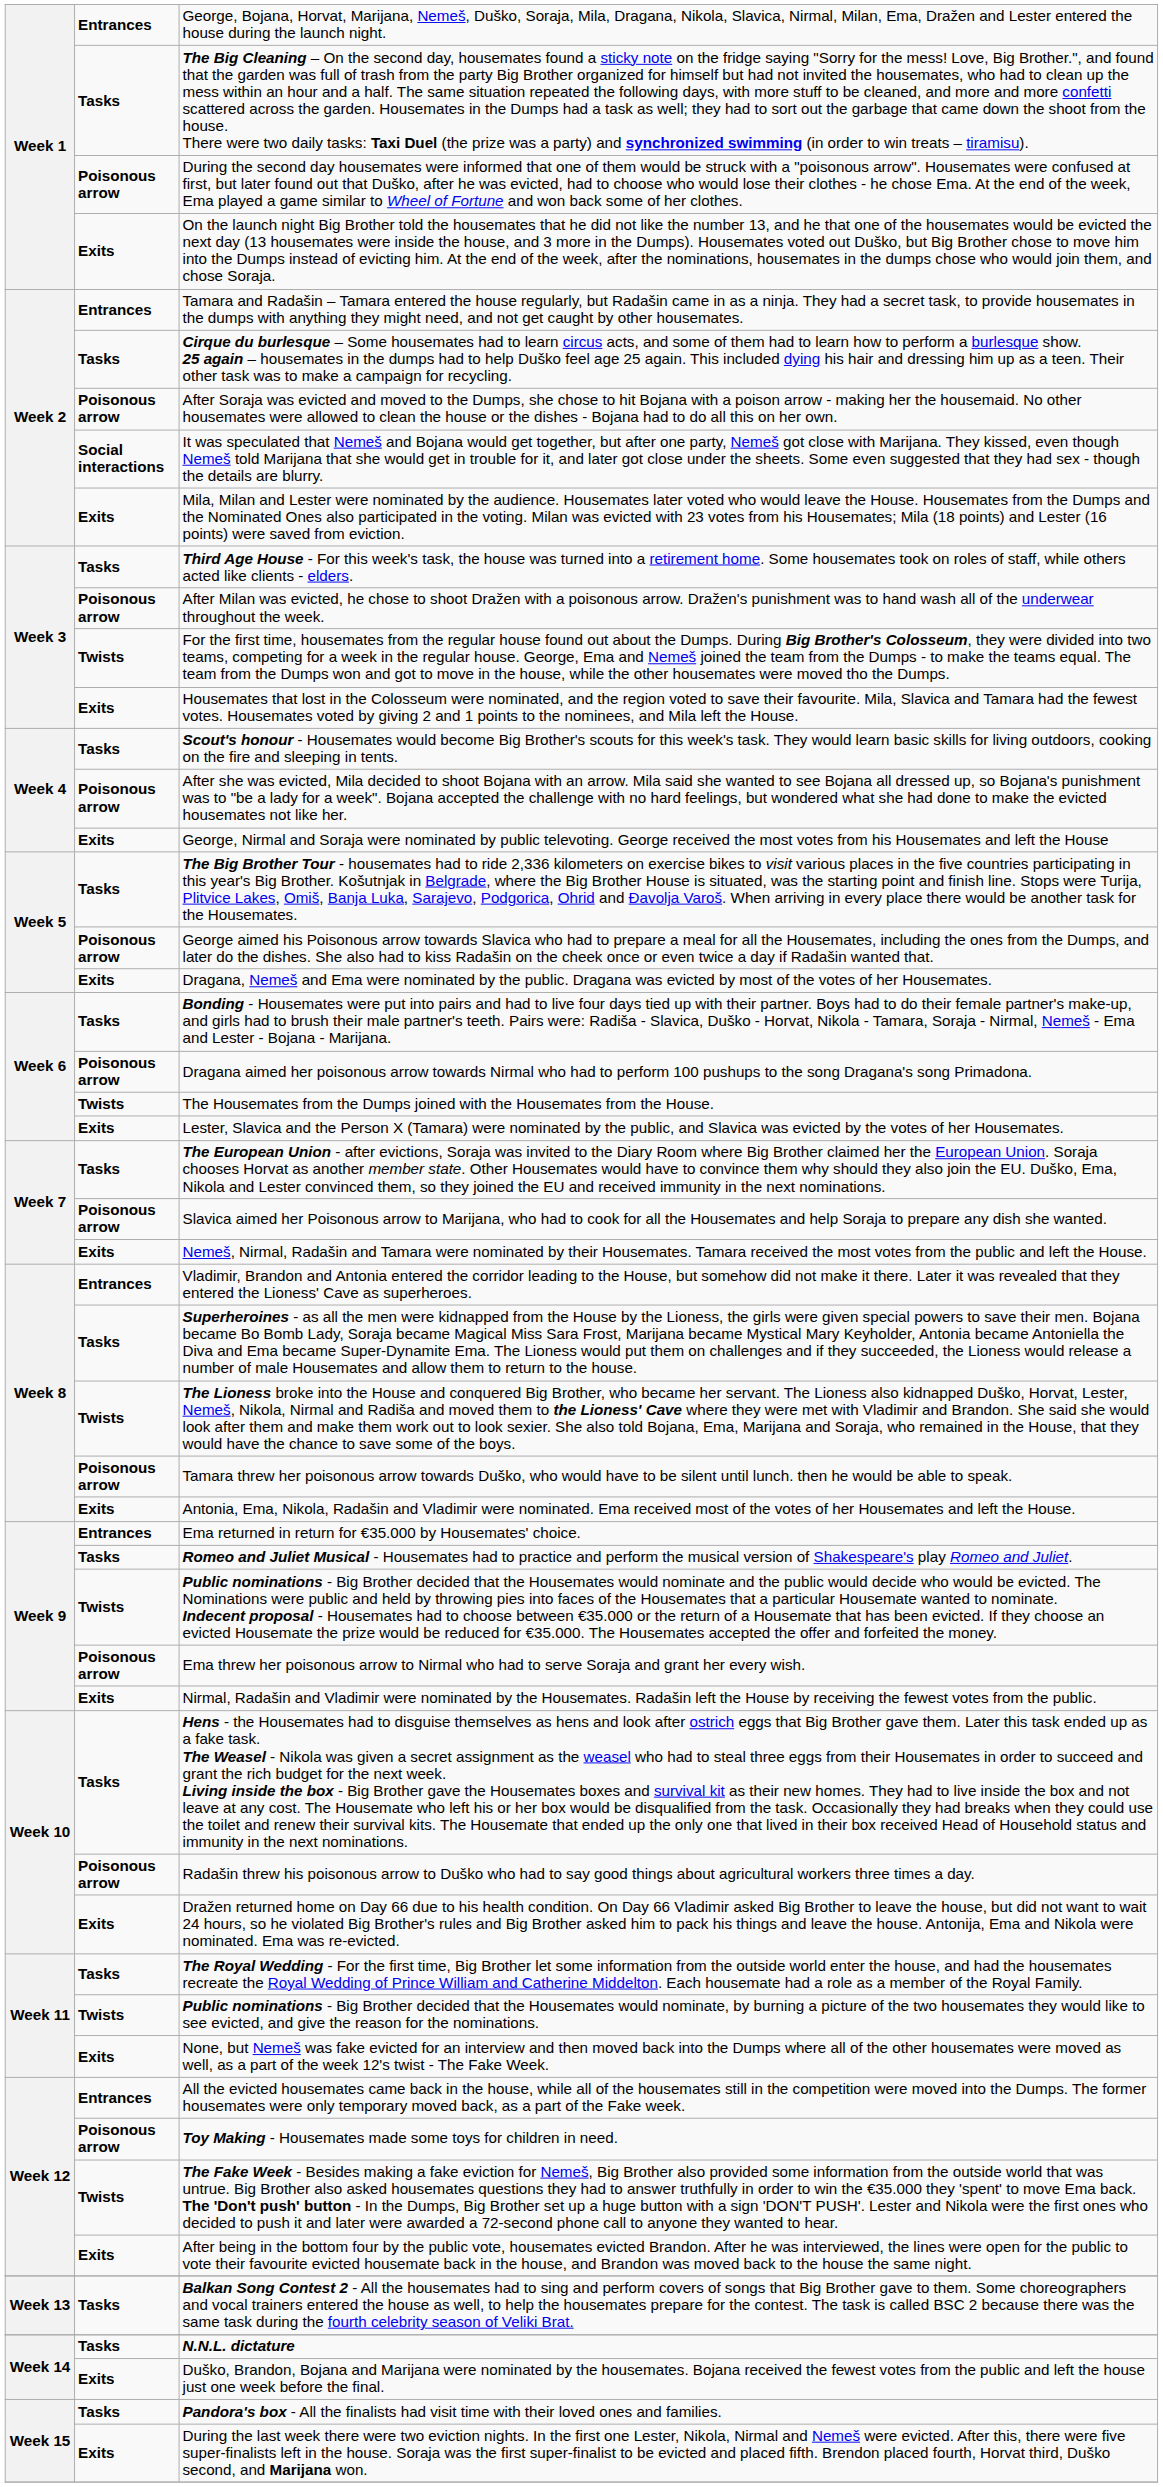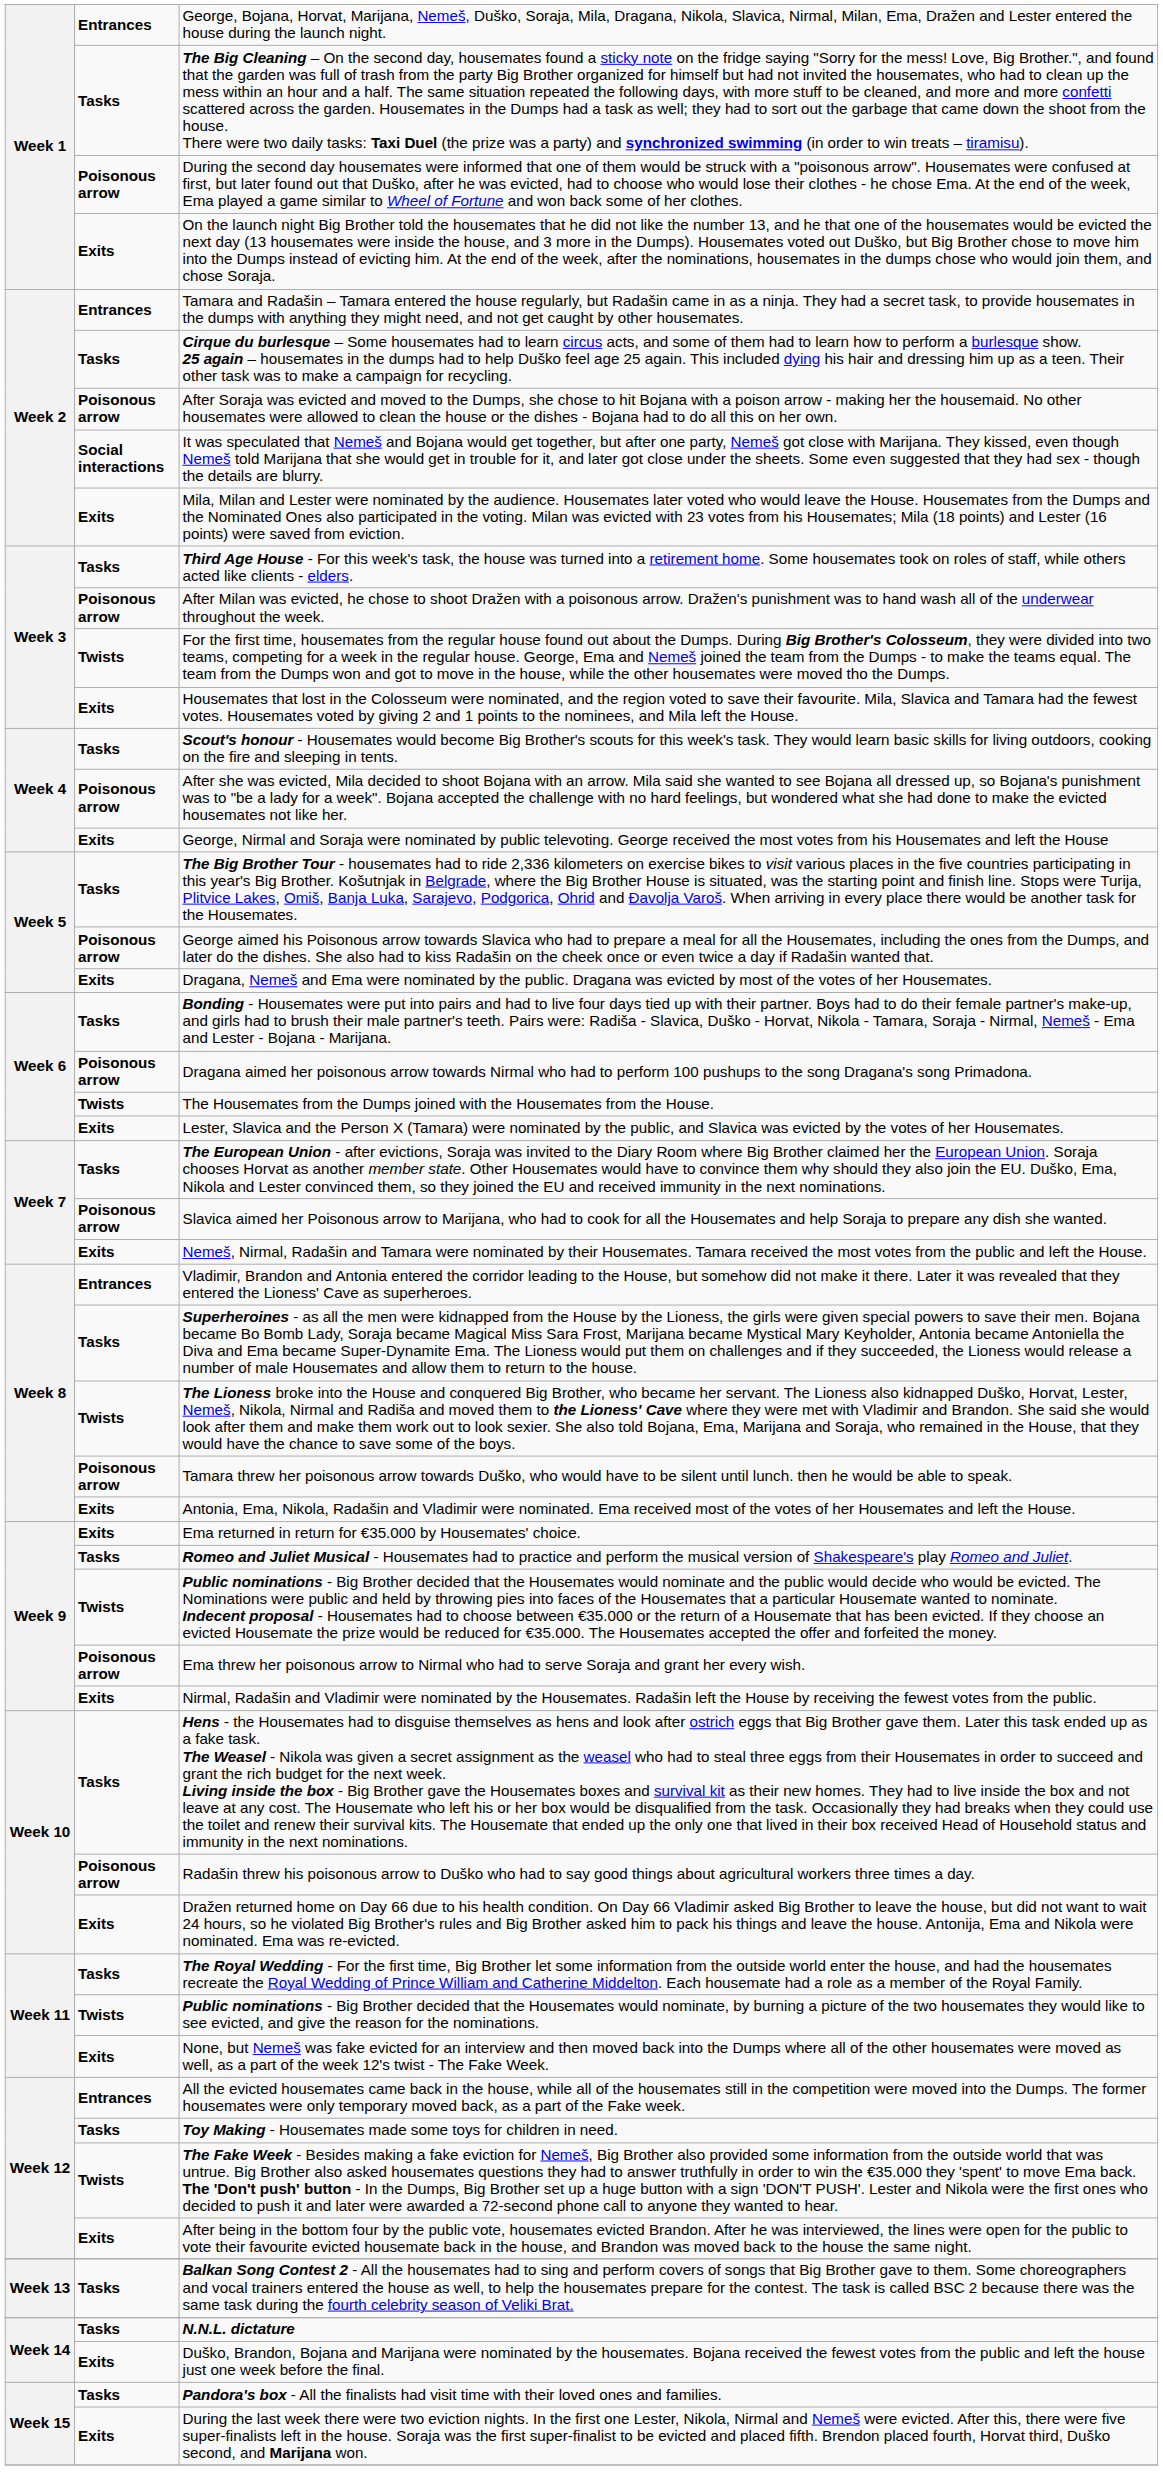 <table class="wikitable" style="width: 96%; margin-left: auto; margin-right: auto;">
 <tr>
 <th rowspan=4 style="width: 6%;"><strong>Week 1</strong></th>
 <td><strong>Entrances</strong></td>
 <td>George, Bojana, Horvat, Marijana, <a href='#'>Nemeš</a>, Duško, Soraja, Mila, Dragana, Nikola, Slavica, Nirmal, Milan, Ema, Dražen and Lester entered the house during the launch night.</td>
 </tr>
 <tr>
 <td><strong>Tasks</strong></td>
 <td><strong><em>The Big Cleaning</em></strong> – On the second day, housemates found a <a href='#'>sticky note</a> on the fridge saying "Sorry for the mess! Love, Big Brother.", and found that the garden was full of trash from the party Big Brother organized for himself but had not invited the housemates, who had to clean up the mess within an hour and a half. The same situation repeated the following days, with more stuff to be cleaned, and more and more <a href='#'>confetti</a> scattered across the garden. Housemates in the Dumps had a task as well; they had to sort out the garbage that came down the shoot from the house.<br>There were two daily tasks: <strong>Taxi Duel</strong> (the prize was a party) and <strong><a href='#'>synchronized swimming</a></strong> (in order to win treats – <a href='#'>tiramisu</a>).</td>
 </tr>
 <tr>
 <td><strong>Poisonous arrow</strong></td>
 <td>During the second day housemates were informed that one of them would be struck with a "poisonous arrow". Housemates were confused at first, but later found out that Duško, after he was evicted, had to choose who would lose their clothes - he chose Ema. At the end of the week, Ema played a game similar to <em><a href='#'>Wheel of Fortune</a></em> and won back some of her clothes.</td>
 </tr>
 <tr>
 <td><strong>Exits</strong></td>
 <td>On the launch night Big Brother told the housemates that he did not like the number 13, and he that one of the housemates would be evicted the next day (13 housemates were inside the house, and 3 more in the Dumps). Housemates voted out Duško, but Big Brother chose to move him into the Dumps instead of evicting him. At the end of the week, after the nominations, housemates in the dumps chose who would join them, and chose Soraja.</td>
 </tr>
 <tr>
 <th rowspan=5 style="width: 6%;"><strong>Week 2</strong></th>
 <td><strong>Entrances</strong></td>
 <td>Tamara and Radašin – Tamara entered the house regularly, but Radašin came in as a ninja. They had a secret task, to provide housemates in the dumps with anything they might need, and not get caught by other housemates.</td>
 </tr>
 <tr>
 <td><strong>Tasks</strong></td>
 <td><strong><em>Cirque du burlesque</em></strong> – Some housemates had to learn <a href='#'>circus</a> acts, and some of them had to learn how to perform a <a href='#'>burlesque</a> show.<br><strong><em>25 again</em></strong> – housemates in the dumps had to help Duško feel age 25 again. This included <a href='#'>dying</a> his hair and dressing him up as a teen. Their other task was to make a campaign for recycling.</td>
 </tr>
 <tr>
 <td><strong>Poisonous arrow</strong></td>
 <td>After Soraja was evicted and moved to the Dumps, she chose to hit Bojana with a poison arrow - making her the housemaid. No other housemates were allowed to clean the house or the dishes - Bojana had to do all this on her own.</td>
 </tr>
 <tr>
 <td><strong>Social interactions</strong></td>
 <td>It was speculated that <a href='#'>Nemeš</a> and Bojana would get together, but after one party, <a href='#'>Nemeš</a> got close with Marijana. They kissed, even though <a href='#'>Nemeš</a> told Marijana that she would get in trouble for it, and later got close under the sheets. Some even suggested that they had sex - though the details are blurry.</td>
 </tr>
 <tr>
 <td><strong>Exits</strong></td>
 <td>Mila, Milan and Lester were nominated by the audience. Housemates later voted who would leave the House. Housemates from the Dumps and the Nominated Ones also participated in the voting. Milan was evicted with 23 votes from his Housemates; Mila (18 points) and Lester (16 points) were saved from eviction.</td>
 </tr>
 <tr>
 <th rowspan=4 style="width: 6%;"><strong>Week 3</strong></th>
 <td><strong>Tasks</strong></td>
 <td><strong><em>Third Age House</em></strong> - For this week's task, the house was turned into a <a href='#'>retirement home</a>. Some housemates took on roles of staff, while others acted like clients - <a href='#'>elders</a>.</td>
 </tr>
 <tr>
 <td><strong>Poisonous arrow</strong></td>
 <td>After Milan was evicted, he chose to shoot Dražen with a poisonous arrow. Dražen's punishment was to hand wash all of the <a href='#'>underwear</a> throughout the week.</td>
 </tr>
 <tr>
 <td><strong>Twists</strong></td>
 <td>For the first time, housemates from the regular house found out about the Dumps. During <strong><em>Big Brother's Colosseum</em></strong>, they were divided into two teams, competing for a week in the regular house. George, Ema and <a href='#'>Nemeš</a> joined the team from the Dumps - to make the teams equal. The team from the Dumps won and got to move in the house, while the other housemates were moved tho the Dumps.</td>
 </tr>
 <tr>
 <td><strong>Exits</strong></td>
 <td>Housemates that lost in the Colosseum were nominated, and the region voted to save their favourite. Mila, Slavica and Tamara had the fewest votes. Housemates voted by giving 2 and 1 points to the nominees, and Mila left the House.</td>
 </tr>
 <tr>
 <th rowspan=3 style="width: 6%;"><strong>Week 4</strong></th>
 <td><strong>Tasks</strong></td>
 <td><strong><em>Scout's honour</em></strong> - Housemates would become Big Brother's scouts for this week's task. They would learn basic skills for living outdoors, cooking on the fire and sleeping in tents.</td>
 </tr>
 <tr>
 <td><strong>Poisonous arrow</strong></td>
 <td>After she was evicted, Mila decided to shoot Bojana with an arrow. Mila said she wanted to see Bojana all dressed up, so Bojana's punishment was to "be a lady for a week". Bojana accepted the challenge with no hard feelings, but wondered what she had done to make the evicted housemates not like her.</td>
 </tr>
 <tr>
 <td><strong>Exits</strong></td>
 <td>George, Nirmal and Soraja were nominated by public televoting. George received the most votes from his Housemates and left the House</td>
 </tr>
 <tr>
 <th rowspan=3 style="width: 6%;"><strong>Week 5</strong></th>
 <td><strong>Tasks</strong></td>
 <td><strong><em>The Big Brother Tour</em></strong> - housemates had to ride 2,336 kilometers on exercise bikes to <em>visit</em> various places in the five countries participating in this year's Big Brother. Košutnjak in <a href='#'>Belgrade</a>, where the Big Brother House is situated, was the starting point and finish line. Stops were Turija, <a href='#'>Plitvice Lakes</a>, <a href='#'>Omiš</a>, <a href='#'>Banja Luka</a>, <a href='#'>Sarajevo</a>, <a href='#'>Podgorica</a>, <a href='#'>Ohrid</a> and <a href='#'>Đavolja Varoš</a>. When arriving in every place there would be another task for the Housemates.</td>
 </tr>
 <tr>
 <td><strong>Poisonous arrow</strong></td>
 <td>George aimed his Poisonous arrow towards Slavica who had to prepare a meal for all the Housemates, including the ones from the Dumps, and later do the dishes. She also had to kiss Radašin on the cheek once or even twice a day if Radašin wanted that.</td>
 </tr>
 <tr>
 <td><strong>Exits</strong></td>
 <td>Dragana, <a href='#'>Nemeš</a> and Ema were nominated by the public. Dragana was evicted by most of the votes of her Housemates.</td>
 </tr>
 <tr>
 <th rowspan=4 style="width: 6%;"><strong>Week 6</strong></th>
 <td><strong>Tasks</strong></td>
 <td><strong><em>Bonding</em></strong> - Housemates were put into pairs and had to live four days tied up with their partner. Boys had to do their female partner's make-up, and girls had to brush their male partner's teeth. Pairs were: Radiša - Slavica, Duško - Horvat, Nikola - Tamara, Soraja - Nirmal, <a href='#'>Nemeš</a> - Ema and Lester - Bojana - Marijana.</td>
 </tr>
 <tr>
 <td><strong>Poisonous arrow</strong></td>
 <td>Dragana aimed her poisonous arrow towards Nirmal who had to perform 100 pushups to the song Dragana's song Primadona.</td>
 </tr>
 <tr>
 <td><strong>Twists</strong></td>
 <td>The Housemates from the Dumps joined with the Housemates from the House.</td>
 </tr>
 <tr>
 <td><strong>Exits</strong></td>
 <td>Lester, Slavica and the Person X (Tamara) were nominated by the public, and Slavica was evicted by the votes of her Housemates.</td>
 </tr>
 <tr>
 <th rowspan=3 style="width: 6%;"><strong>Week 7</strong></th>
 <td><strong>Tasks</strong></td>
 <td><strong><em>The European Union</em></strong> - after evictions, Soraja was invited to the Diary Room where Big Brother claimed her the <a href='#'>European Union</a>. Soraja chooses Horvat as another <em>member state</em>. Other Housemates would have to convince them why should they also join the EU. Duško, Ema, Nikola and Lester convinced them, so they joined the EU and received immunity in the next nominations.</td>
 </tr>
 <tr>
 <td><strong>Poisonous arrow</strong></td>
 <td>Slavica aimed her Poisonous arrow to Marijana, who had to cook for all the Housemates and help Soraja to prepare any dish she wanted.</td>
 </tr>
 <tr>
 <td><strong>Exits</strong></td>
 <td><a href='#'>Nemeš</a>, Nirmal, Radašin and Tamara were nominated by their Housemates. Tamara received the most votes from the public and left the House.</td>
 </tr>
 <tr>
 <th rowspan=5 style="width: 6%;"><strong>Week 8</strong></th>
 <td><strong>Entrances</strong></td>
 <td>Vladimir, Brandon and Antonia entered the corridor leading to the House, but somehow did not make it there. Later it was revealed that they entered the Lioness' Cave as superheroes.</td>
 </tr>
 <tr>
 <td><strong>Tasks</strong></td>
 <td><strong><em>Superheroines</em></strong> - as all the men were kidnapped from the House by the Lioness, the girls were given special powers to save their men. Bojana became Bo Bomb Lady, Soraja became Magical Miss Sara Frost, Marijana became Mystical Mary Keyholder, Antonia became Antoniella the Diva and Ema became Super-Dynamite Ema. The Lioness would put them on challenges and if they succeeded, the Lioness would release a number of male Housemates and allow them to return to the house.</td>
 </tr>
 <tr>
 <td><strong>Twists</strong></td>
 <td><strong><em>The Lioness</em></strong> broke into the House and conquered Big Brother, who became her servant. The Lioness also kidnapped Duško, Horvat, Lester, <a href='#'>Nemeš</a>, Nikola, Nirmal and Radiša and moved them to <strong><em>the Lioness' Cave</em></strong> where they were met with Vladimir and Brandon. She said she would look after them and make them work out to look sexier. She also told Bojana, Ema, Marijana and Soraja, who remained in the House, that they would have the chance to save some of the boys.</td>
 </tr>
 <tr>
 <td><strong>Poisonous arrow</strong></td>
 <td>Tamara threw her poisonous arrow towards Duško, who would have to be silent until lunch. then he would be able to speak.</td>
 </tr>
 <tr>
 <td><strong>Exits</strong></td>
 <td>Antonia, Ema, Nikola, Radašin and Vladimir were nominated. Ema received most of the votes of her Housemates and left the House.</td>
 </tr>
 <tr>
 <th rowspan=5 style="width: 6%;"><strong>Week 9</strong></th>
-<td><strong>Entrances</strong></td>
+<td><strong>Exits</strong></td>
 <td>Ema returned in return for €35.000 by Housemates' choice.</td>
 </tr>
 <tr>
 <td><strong>Tasks</strong></td>
 <td><strong><em>Romeo and Juliet Musical</em></strong> - Housemates had to practice and perform the musical version of <a href='#'>Shakespeare's</a> play <em><a href='#'>Romeo and Juliet</a></em>.</td>
 </tr>
 <tr>
 <td><strong>Twists</strong></td>
 <td><strong><em>Public nominations</em></strong> - Big Brother decided that the Housemates would nominate and the public would decide who would be evicted. The Nominations were public and held by throwing pies into faces of the Housemates that a particular Housemate wanted to nominate.<br><strong><em>Indecent proposal</em></strong> - Housemates had to choose between €35.000  or the return of a Housemate that has been evicted. If they choose an evicted Housemate the prize would be reduced for €35.000. The Housemates accepted the offer and forfeited the money.</td>
 </tr>
 <tr>
 <td><strong>Poisonous arrow</strong></td>
 <td>Ema threw her poisonous arrow to Nirmal who had to serve Soraja and grant her every wish.</td>
 </tr>
 <tr>
 <td><strong>Exits</strong></td>
 <td>Nirmal, Radašin and Vladimir were nominated by the Housemates. Radašin left the House by receiving the fewest votes from the public.</td>
 </tr>
 <tr>
 <th rowspan=3 style="width: 6%;"><strong>Week 10</strong></th>
 <td><strong>Tasks</strong></td>
 <td><strong><em>Hens</em></strong> - the Housemates had to disguise themselves as hens and look after <a href='#'>ostrich</a> eggs that Big Brother gave them. Later this task ended up as a fake task.<br><strong><em>The Weasel</em></strong> - Nikola was given a secret assignment as the <a href='#'>weasel</a> who had to steal three eggs from their Housemates in order to succeed and grant the rich budget for the next week.<br><strong><em>Living inside the box</em></strong> - Big Brother gave the Housemates boxes and <a href='#'>survival kit</a> as their new homes. They had to live inside the box and not leave at any cost. The Housemate who left his or her box would be disqualified from the task. Occasionally they had breaks when they could use the toilet and renew their survival kits. The Housemate that ended up the only one that lived in their box received Head of Household status and immunity in the next nominations.</td>
 </tr>
 <tr>
 <td><strong>Poisonous arrow</strong></td>
 <td>Radašin threw his poisonous arrow to Duško who had to say good things about agricultural workers three times a day.</td>
 </tr>
 <tr>
 <td><strong>Exits</strong></td>
 <td>Dražen returned home on Day 66 due to his health condition. On Day 66 Vladimir asked Big Brother to leave the house, but did not want to wait 24 hours, so he violated Big Brother's rules and Big Brother asked him to pack his things and leave the house. Antonija, Ema and Nikola were nominated. Ema was re-evicted.</td>
 </tr>
 <tr>
 <th rowspan=3 style="width: 6%;"><strong>Week 11</strong></th>
 <td><strong>Tasks</strong></td>
 <td><strong><em>The Royal Wedding</em></strong> - For the first time, Big Brother let some information from the outside world enter the house, and had the housemates recreate the <a href='#'>Royal Wedding of Prince William and Catherine Middelton</a>. Each housemate had a role as a member of the Royal Family.</td>
 </tr>
 <tr>
 <td><strong>Twists</strong></td>
 <td><strong><em>Public nominations</em></strong> - Big Brother decided that the Housemates would nominate, by burning a picture of the two housemates they would like to see evicted, and give the reason for the nominations.</td>
 </tr>
 <tr>
 <td><strong>Exits</strong></td>
 <td>None, but <a href='#'>Nemeš</a> was fake evicted for an interview and then moved back into the Dumps where all of the other housemates were moved as well, as a part of the week 12's twist - The Fake Week.</td>
 </tr>
 <tr>
 <th rowspan=4 style="width: 6%;"><strong>Week 12</strong></th>
 <td><strong>Entrances</strong></td>
 <td>All the evicted housemates came back in the house, while all of the housemates still in the competition were moved into the Dumps. The former housemates were only temporary moved back, as a part of the Fake week.</td>
 </tr>
 <tr>
-<td><strong>Poisonous arrow</strong></td>
+<td><strong>Tasks</strong></td>
 <td><strong><em>Toy Making</em></strong> - Housemates made some toys for children in need.</td>
 </tr>
 <tr>
 <td><strong>Twists</strong></td>
 <td><strong><em>The Fake Week</em></strong> - Besides making a fake eviction for <a href='#'>Nemeš</a>, Big Brother also provided some information from the outside world that was untrue. Big Brother also asked housemates questions they had to answer truthfully in order to win the €35.000 they 'spent' to move Ema back.<br><strong>The 'Don't push' button</strong> - In the Dumps, Big Brother set up a huge button with a sign 'DON'T PUSH'. Lester and Nikola were the first ones who decided to push it and later were awarded a 72-second phone call to anyone they wanted to hear.</td>
 </tr>
 <tr>
 <td><strong>Exits</strong></td>
 <td>After being in the bottom four by the public vote, housemates evicted Brandon. After he was interviewed, the lines were open for the public to vote their favourite evicted housemate back in the house, and Brandon was moved back to the house the same night.</td>
 </tr>
 <tr>
 </tr>
 <tr>
 <th rowspan=1 style="width: 6%;"><strong>Week 13</strong></th>
 <td><strong>Tasks</strong></td>
 <td><strong><em>Balkan Song Contest 2</em></strong> - All the housemates had to sing and perform covers of songs that Big Brother gave to them. Some choreographers and vocal trainers entered the house as well, to help the housemates prepare for the contest. The task is called BSC 2 because there was the same task during the <a href='#'>fourth celebrity season of Veliki Brat.</a></td>
 </tr>
 <tr>
 </tr>
 <tr>
 <th rowspan=2 style="width: 6%;"><strong>Week 14</strong></th>
 <td><strong>Tasks</strong></td>
 <td><strong><em>N.N.L. dictature</em></strong></td>
 </tr>
 <tr>
 <td><strong>Exits</strong></td>
 <td>Duško, Brandon, Bojana and Marijana were nominated by the housemates. Bojana received the fewest votes from the public and left the house just one week before the final.</td>
 </tr>
 <tr>
 <th rowspan=2 style="width: 6%;"><strong>Week 15</strong></th>
 <td><strong>Tasks</strong></td>
 <td><strong><em>Pandora's box</em></strong> - All the finalists had visit time with their loved ones and families.</td>
 </tr>
 <tr>
 <td><strong>Exits</strong></td>
 <td>During the last week there were two eviction nights. In the first one Lester, Nikola, Nirmal and <a href='#'>Nemeš</a> were еvicted. After this, there were five super-finalists left in the house. Soraja was the first super-finalist to be evicted and placed fifth. Brendon placed fourth, Horvat third, Duško second, and <strong>Marijana</strong> won.</td>
 </tr>
 <tr>
 </tr>
 </table>
